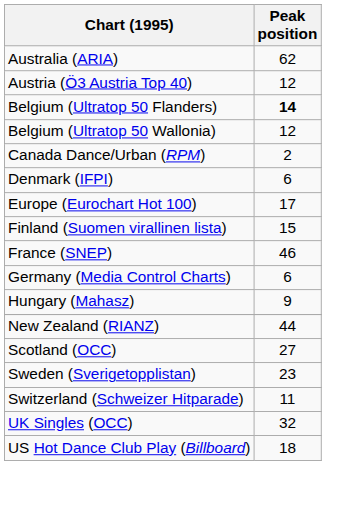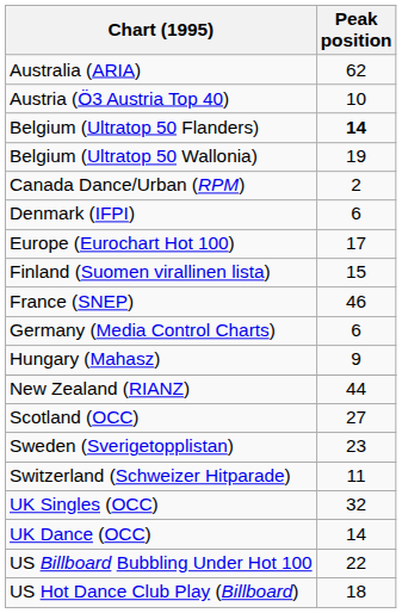 <table class="wikitable sortable">
 <tr>
 <th>Chart (1995)</th>
 <th>Peak<br>position</th>
 </tr>
 <tr>
 <td>Australia (<a href='#'>ARIA</a>)</td>
 <td align="center">62</td>
 </tr>
 <tr>
 <td>Austria (<a href='#'>Ö3 Austria Top 40</a>)</td>
-<td align="center">12</td>
+<td align="center">10</td>
 </tr>
 <tr>
 <td>Belgium (<a href='#'>Ultratop 50</a> Flanders)</td>
 <td align="center"><strong>14</strong></td>
 </tr>
 <tr>
 <td>Belgium (<a href='#'>Ultratop 50</a> Wallonia)</td>
-<td align="center">12</td>
+<td align="center">19</td>
 </tr>
 <tr>
 <td>Canada Dance/Urban (<a href='#'><em>RPM</em></a>)</td>
 <td align="center">2</td>
 </tr>
 <tr>
 <td>Denmark (<a href='#'>IFPI</a>)</td>
 <td align="center">6</td>
 </tr>
 <tr>
 <td>Europe (<a href='#'>Eurochart Hot 100</a>)</td>
 <td align="center">17</td>
 </tr>
 <tr>
 <td>Finland (<a href='#'>Suomen virallinen lista</a>)</td>
 <td align="center">15</td>
 </tr>
 <tr>
 <td>France (<a href='#'>SNEP</a>)</td>
 <td align="center">46</td>
 </tr>
 <tr>
 <td>Germany (<a href='#'>Media Control Charts</a>)</td>
 <td align="center">6</td>
 </tr>
 <tr>
 <td>Hungary (<a href='#'>Mahasz</a>)</td>
 <td align="center">9</td>
 </tr>
 <tr>
 </tr>
 <tr>
 </tr>
 <tr>
 <td>New Zealand (<a href='#'>RIANZ</a>)</td>
 <td align="center">44</td>
 </tr>
 <tr>
 <td>Scotland (<a href='#'>OCC</a>)</td>
 <td align="center">27</td>
 </tr>
 <tr>
 <td>Sweden (<a href='#'>Sverigetopplistan</a>)</td>
 <td align="center">23</td>
 </tr>
 <tr>
 <td>Switzerland (<a href='#'>Schweizer Hitparade</a>)</td>
 <td align="center">11</td>
 </tr>
 <tr>
 <td><a href='#'>UK Singles</a> (<a href='#'>OCC</a>)</td>
 <td align="center">32</td>
 </tr>
 <tr>
+<td><a href='#'>UK Dance</a> (<a href='#'>OCC</a>)</td>
+<td align="center">14</td>
+</tr>
+<tr>
+<td>US <em><a href='#'>Billboard</a></em> <a href='#'>Bubbling Under Hot 100</a></td>
+<td align="center">22</td>
+</tr>
+<tr>
 <td>US <a href='#'>Hot Dance Club Play</a> (<em><a href='#'>Billboard</a></em>)</td>
 <td align="center">18</td>
 </tr>
 </table>
